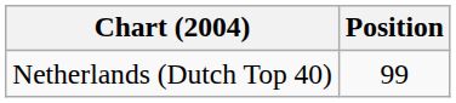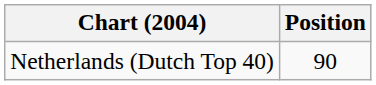 <table class="wikitable">
 <tr>
 <th>Chart (2004)</th>
 <th>Position</th>
 </tr>
 <tr>
 <td>Netherlands (Dutch Top 40)</td>
-<td align="center">99</td>
+<td align="center">90</td>
 </tr>
 </table>
